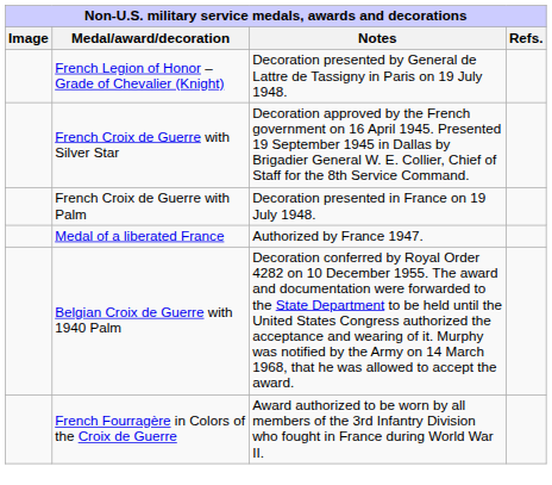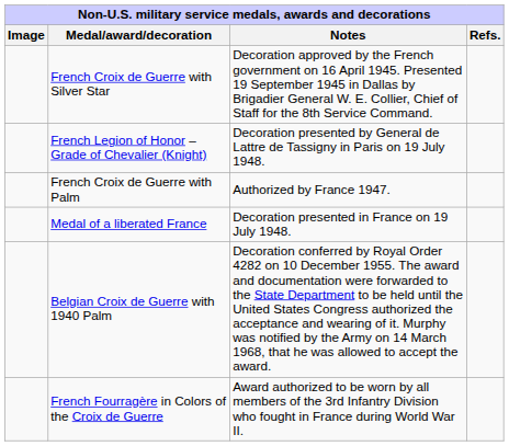 <table class="wikitable " width="100%">
 <tr>
 <th colspan="4" style="background:#ccf; text-align:center"><strong>Non-U.S. military service medals, awards and decorations</strong></th>
 </tr>
 <tr>
 <th scope="col">Image</th>
 <th scope="col"  style="width:220px">Medal/award/decoration</th>
 <th scope="col">Notes</th>
 <th scope="col" style="width:20px">Refs.</th>
 </tr>
 <tr>
 <td scope="row"></td>
+<td><a href='#'>French Croix de Guerre</a> with Silver Star</td>
+<td>Decoration approved by the French government on 16 April 1945. Presented 19 September 1945 in Dallas by Brigadier General W. E. Collier, Chief of Staff for the 8th Service Command.</td>
+<td></td>
+</tr>
+<tr>
+<td scope="row"></td>
 <td><a href='#'>French Legion of Honor</a> – <a href='#'>Grade of Chevalier (Knight)</a></td>
 <td>Decoration presented by General de Lattre de Tassigny in Paris on 19 July 1948.</td>
 <td></td>
 </tr>
 <tr>
 <td scope="row"></td>
-<td><a href='#'>French Croix de Guerre</a> with Silver Star</td>
-<td>Decoration approved by the French government on 16 April 1945. Presented 19 September 1945 in Dallas by Brigadier General W. E. Collier, Chief of Staff for the 8th Service Command.</td>
-<td></td>
-</tr>
-<tr>
-<td scope="row"></td>
 <td>French Croix de Guerre with Palm</td>
-<td>Decoration presented in France on 19 July 1948.</td>
+<td>Authorized by France 1947.</td>
 <td></td>
 </tr>
 <tr>
 <td scope="row"></td>
 <td><a href='#'>Medal of a liberated France</a></td>
-<td>Authorized by France 1947.</td>
+<td>Decoration presented in France on 19 July 1948.</td>
 <td></td>
 </tr>
 <tr>
 <td scope="row"></td>
 <td><a href='#'>Belgian Croix de Guerre</a> with 1940 Palm</td>
 <td>Decoration conferred by Royal Order 4282 on 10 December 1955. The award and documentation were forwarded to the <a href='#'>State Department</a> to be held until the United States Congress authorized the acceptance and wearing of it. Murphy was notified by the Army on 14 March 1968, that he was allowed to accept the award.</td>
 <td></td>
 </tr>
 <tr>
 <td scope="row"></td>
 <td><a href='#'>French Fourragère</a> in Colors of the <a href='#'>Croix de Guerre</a></td>
 <td>Award authorized to be worn by all members of the 3rd Infantry Division who fought in France during World War II.</td>
 <td></td>
 </tr>
 </table>
